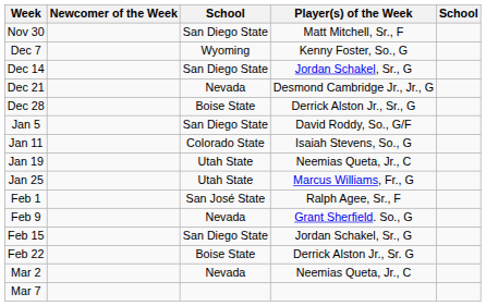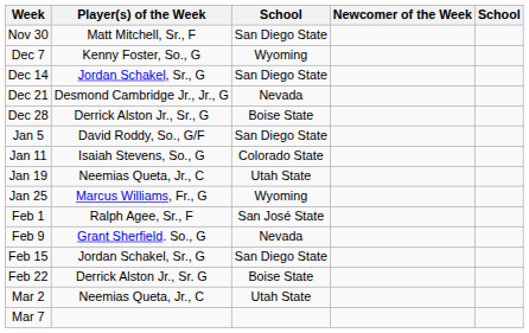 <table class=wikitable style="text-align:center">
 <tr>
 <th>Week</th>
+<th>Player(s) of the Week</th>
+<th>School</th>
 <th>Newcomer of the Week</th>
-<th>School</th>
-<th>Player(s) of the Week</th>
 <th>School</th>
 </tr>
 <tr>
 <td>Nov 30</td>
+<td>Matt Mitchell, Sr., F</td>
+<td>San Diego State</td>
 <td></td>
-<td>San Diego State</td>
-<td>Matt Mitchell, Sr., F</td>
 <td></td>
 </tr>
 <tr>
 <td>Dec 7</td>
+<td>Kenny Foster, So., G</td>
+<td>Wyoming</td>
 <td></td>
-<td>Wyoming</td>
-<td>Kenny Foster, So., G</td>
 <td></td>
 </tr>
 <tr>
 <td>Dec 14</td>
+<td><a href='#'>Jordan Schakel</a>, Sr., G</td>
+<td>San Diego State</td>
 <td></td>
-<td>San Diego State</td>
-<td><a href='#'>Jordan Schakel</a>, Sr., G</td>
 <td></td>
 </tr>
 <tr>
 <td>Dec 21</td>
+<td>Desmond Cambridge Jr., Jr., G</td>
+<td>Nevada</td>
 <td></td>
-<td>Nevada</td>
-<td>Desmond Cambridge Jr., Jr., G</td>
 <td></td>
 </tr>
 <tr>
 <td>Dec 28</td>
+<td>Derrick Alston Jr., Sr., G</td>
+<td>Boise State</td>
 <td></td>
-<td>Boise State</td>
-<td>Derrick Alston Jr., Sr., G</td>
 <td></td>
 </tr>
 <tr>
 <td>Jan 5</td>
+<td>David Roddy, So., G/F</td>
+<td>San Diego State</td>
 <td></td>
-<td>San Diego State</td>
-<td>David Roddy, So., G/F</td>
 <td></td>
 </tr>
 <tr>
 <td>Jan 11</td>
+<td>Isaiah Stevens, So., G</td>
+<td>Colorado State</td>
 <td></td>
-<td>Colorado State</td>
-<td>Isaiah Stevens, So., G</td>
 <td></td>
 </tr>
 <tr>
 <td>Jan 19</td>
+<td>Neemias Queta, Jr., C</td>
+<td>Utah State</td>
 <td></td>
-<td>Utah State</td>
-<td>Neemias Queta, Jr., C</td>
 <td></td>
 </tr>
 <tr>
 <td>Jan 25</td>
+<td><a href='#'>Marcus Williams</a>, Fr., G</td>
+<td>Wyoming</td>
 <td></td>
-<td>Utah State</td>
-<td><a href='#'>Marcus Williams</a>, Fr., G</td>
 <td></td>
 </tr>
 <tr>
 <td>Feb 1</td>
+<td>Ralph Agee, Sr., F</td>
+<td>San José State</td>
 <td></td>
-<td>San José State</td>
-<td>Ralph Agee, Sr., F</td>
 <td></td>
 </tr>
 <tr>
 <td>Feb 9</td>
+<td><a href='#'>Grant Sherfield</a>. So., G</td>
+<td>Nevada</td>
 <td></td>
-<td>Nevada</td>
-<td><a href='#'>Grant Sherfield</a>. So., G</td>
 <td></td>
 </tr>
 <tr>
 <td>Feb 15</td>
+<td>Jordan Schakel, Sr., G</td>
+<td>San Diego State</td>
 <td></td>
-<td>San Diego State</td>
-<td>Jordan Schakel, Sr., G</td>
 <td></td>
 </tr>
 <tr>
 <td>Feb 22</td>
+<td>Derrick Alston Jr., Sr. G</td>
+<td>Boise State</td>
 <td></td>
-<td>Boise State</td>
-<td>Derrick Alston Jr., Sr. G</td>
 <td></td>
 </tr>
 <tr>
 <td>Mar 2</td>
+<td>Neemias Queta, Jr., C</td>
+<td>Utah State</td>
 <td></td>
-<td>Nevada</td>
-<td>Neemias Queta, Jr., C</td>
 <td></td>
 </tr>
 <tr>
 <td>Mar 7</td>
 <td></td>
 <td></td>
 <td></td>
 <td></td>
 </tr>
 </table>
